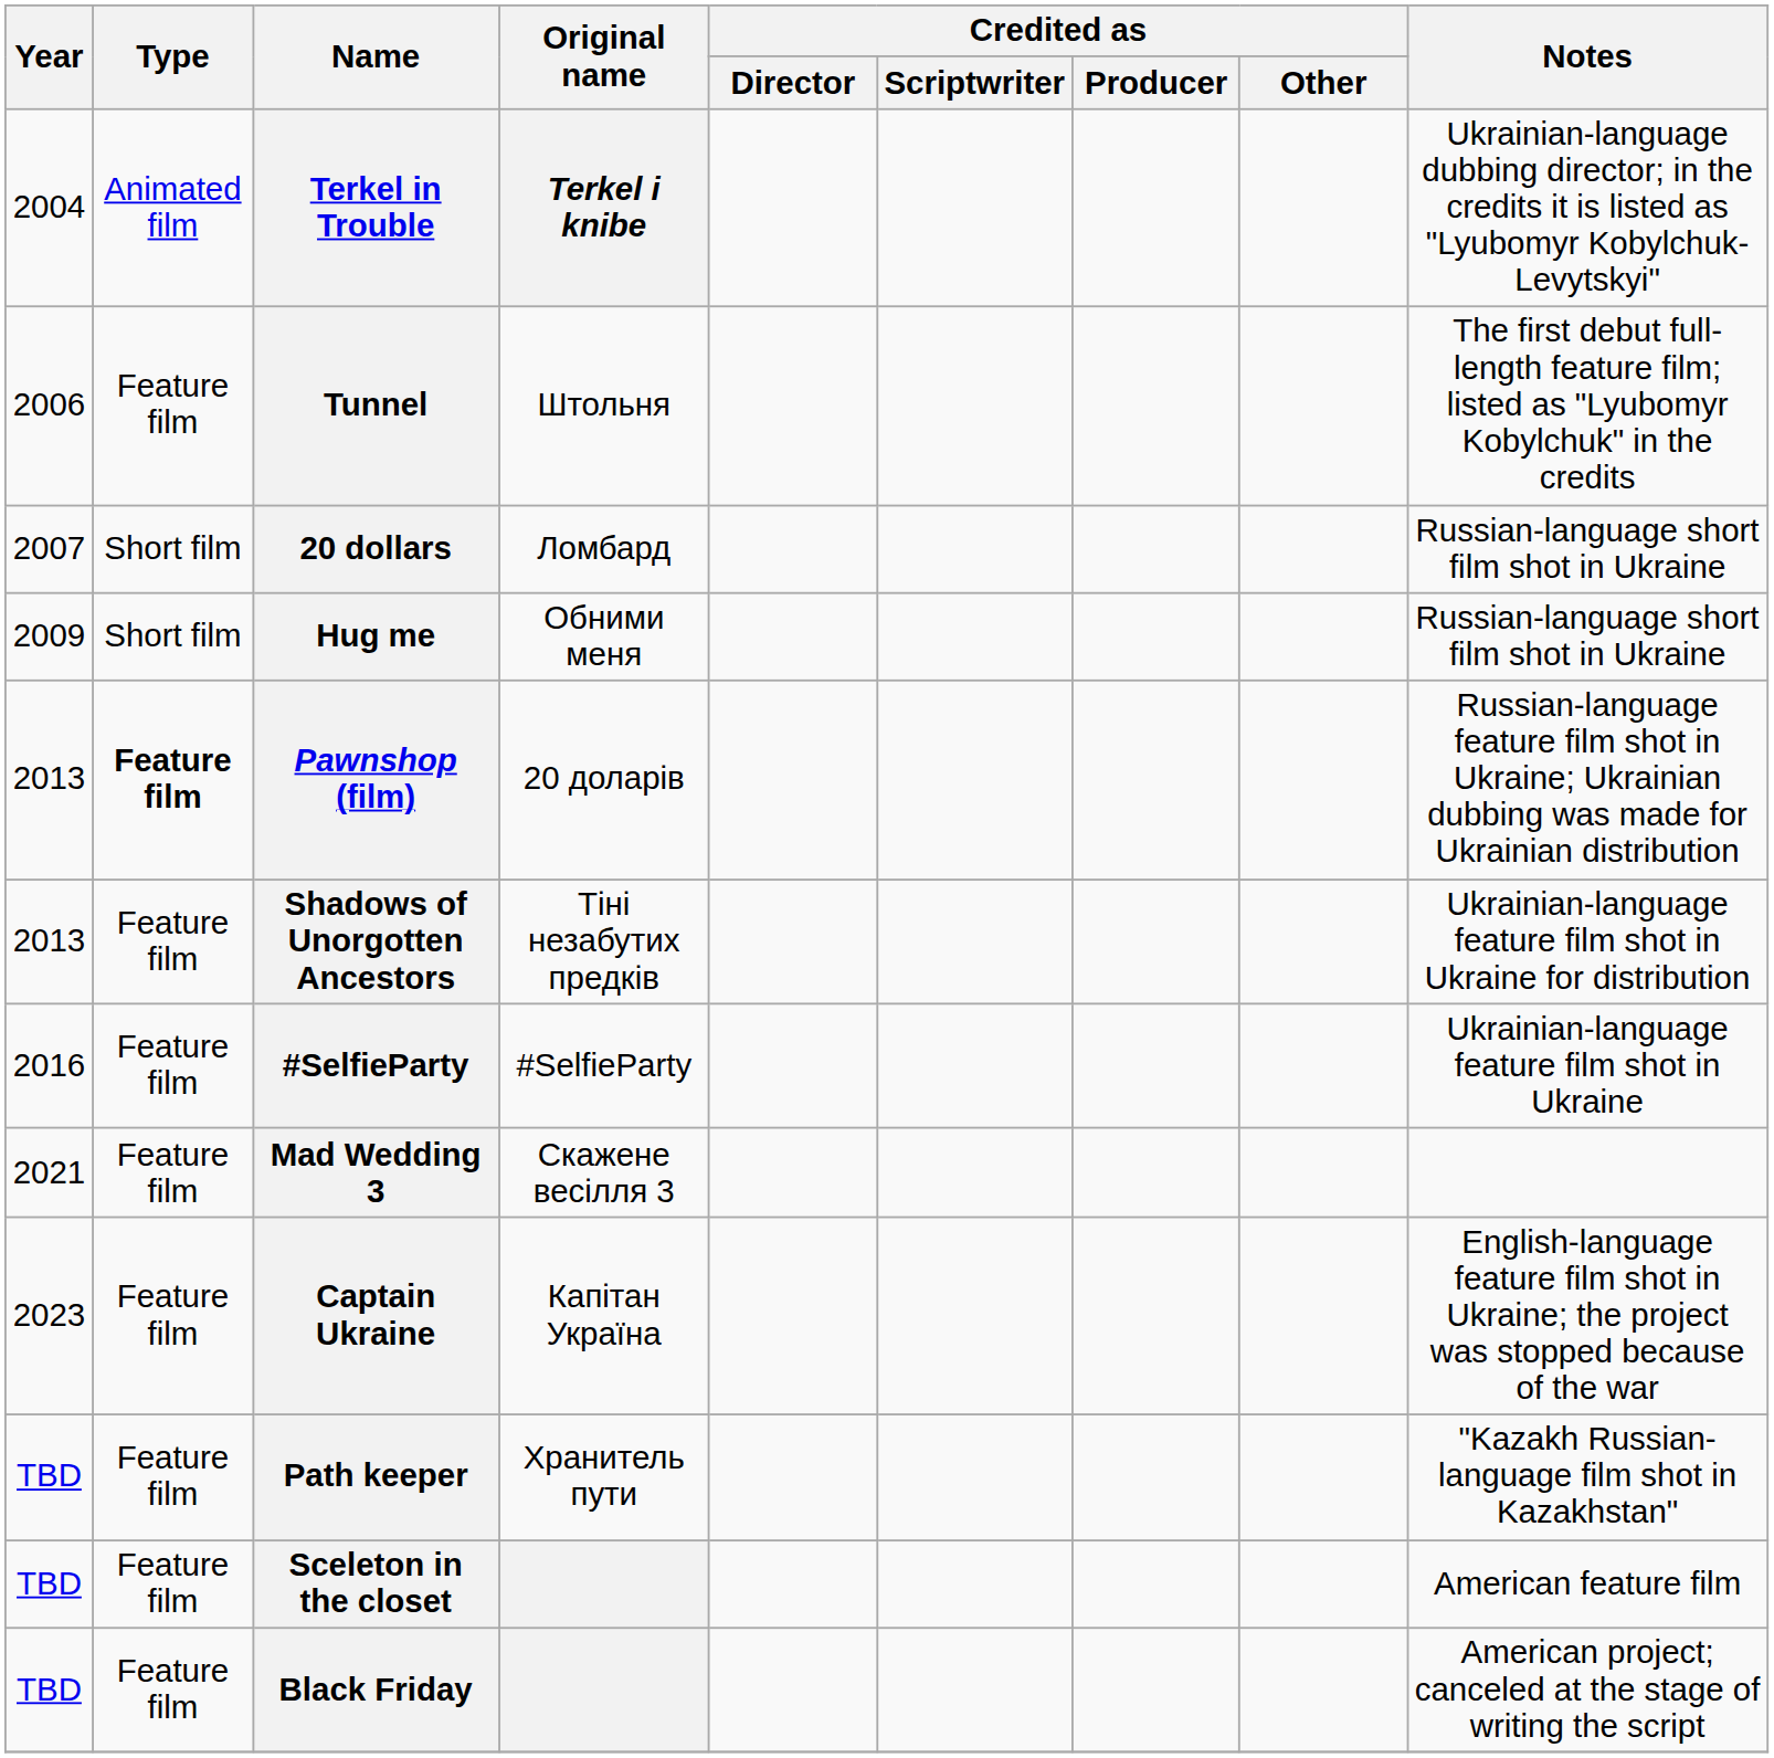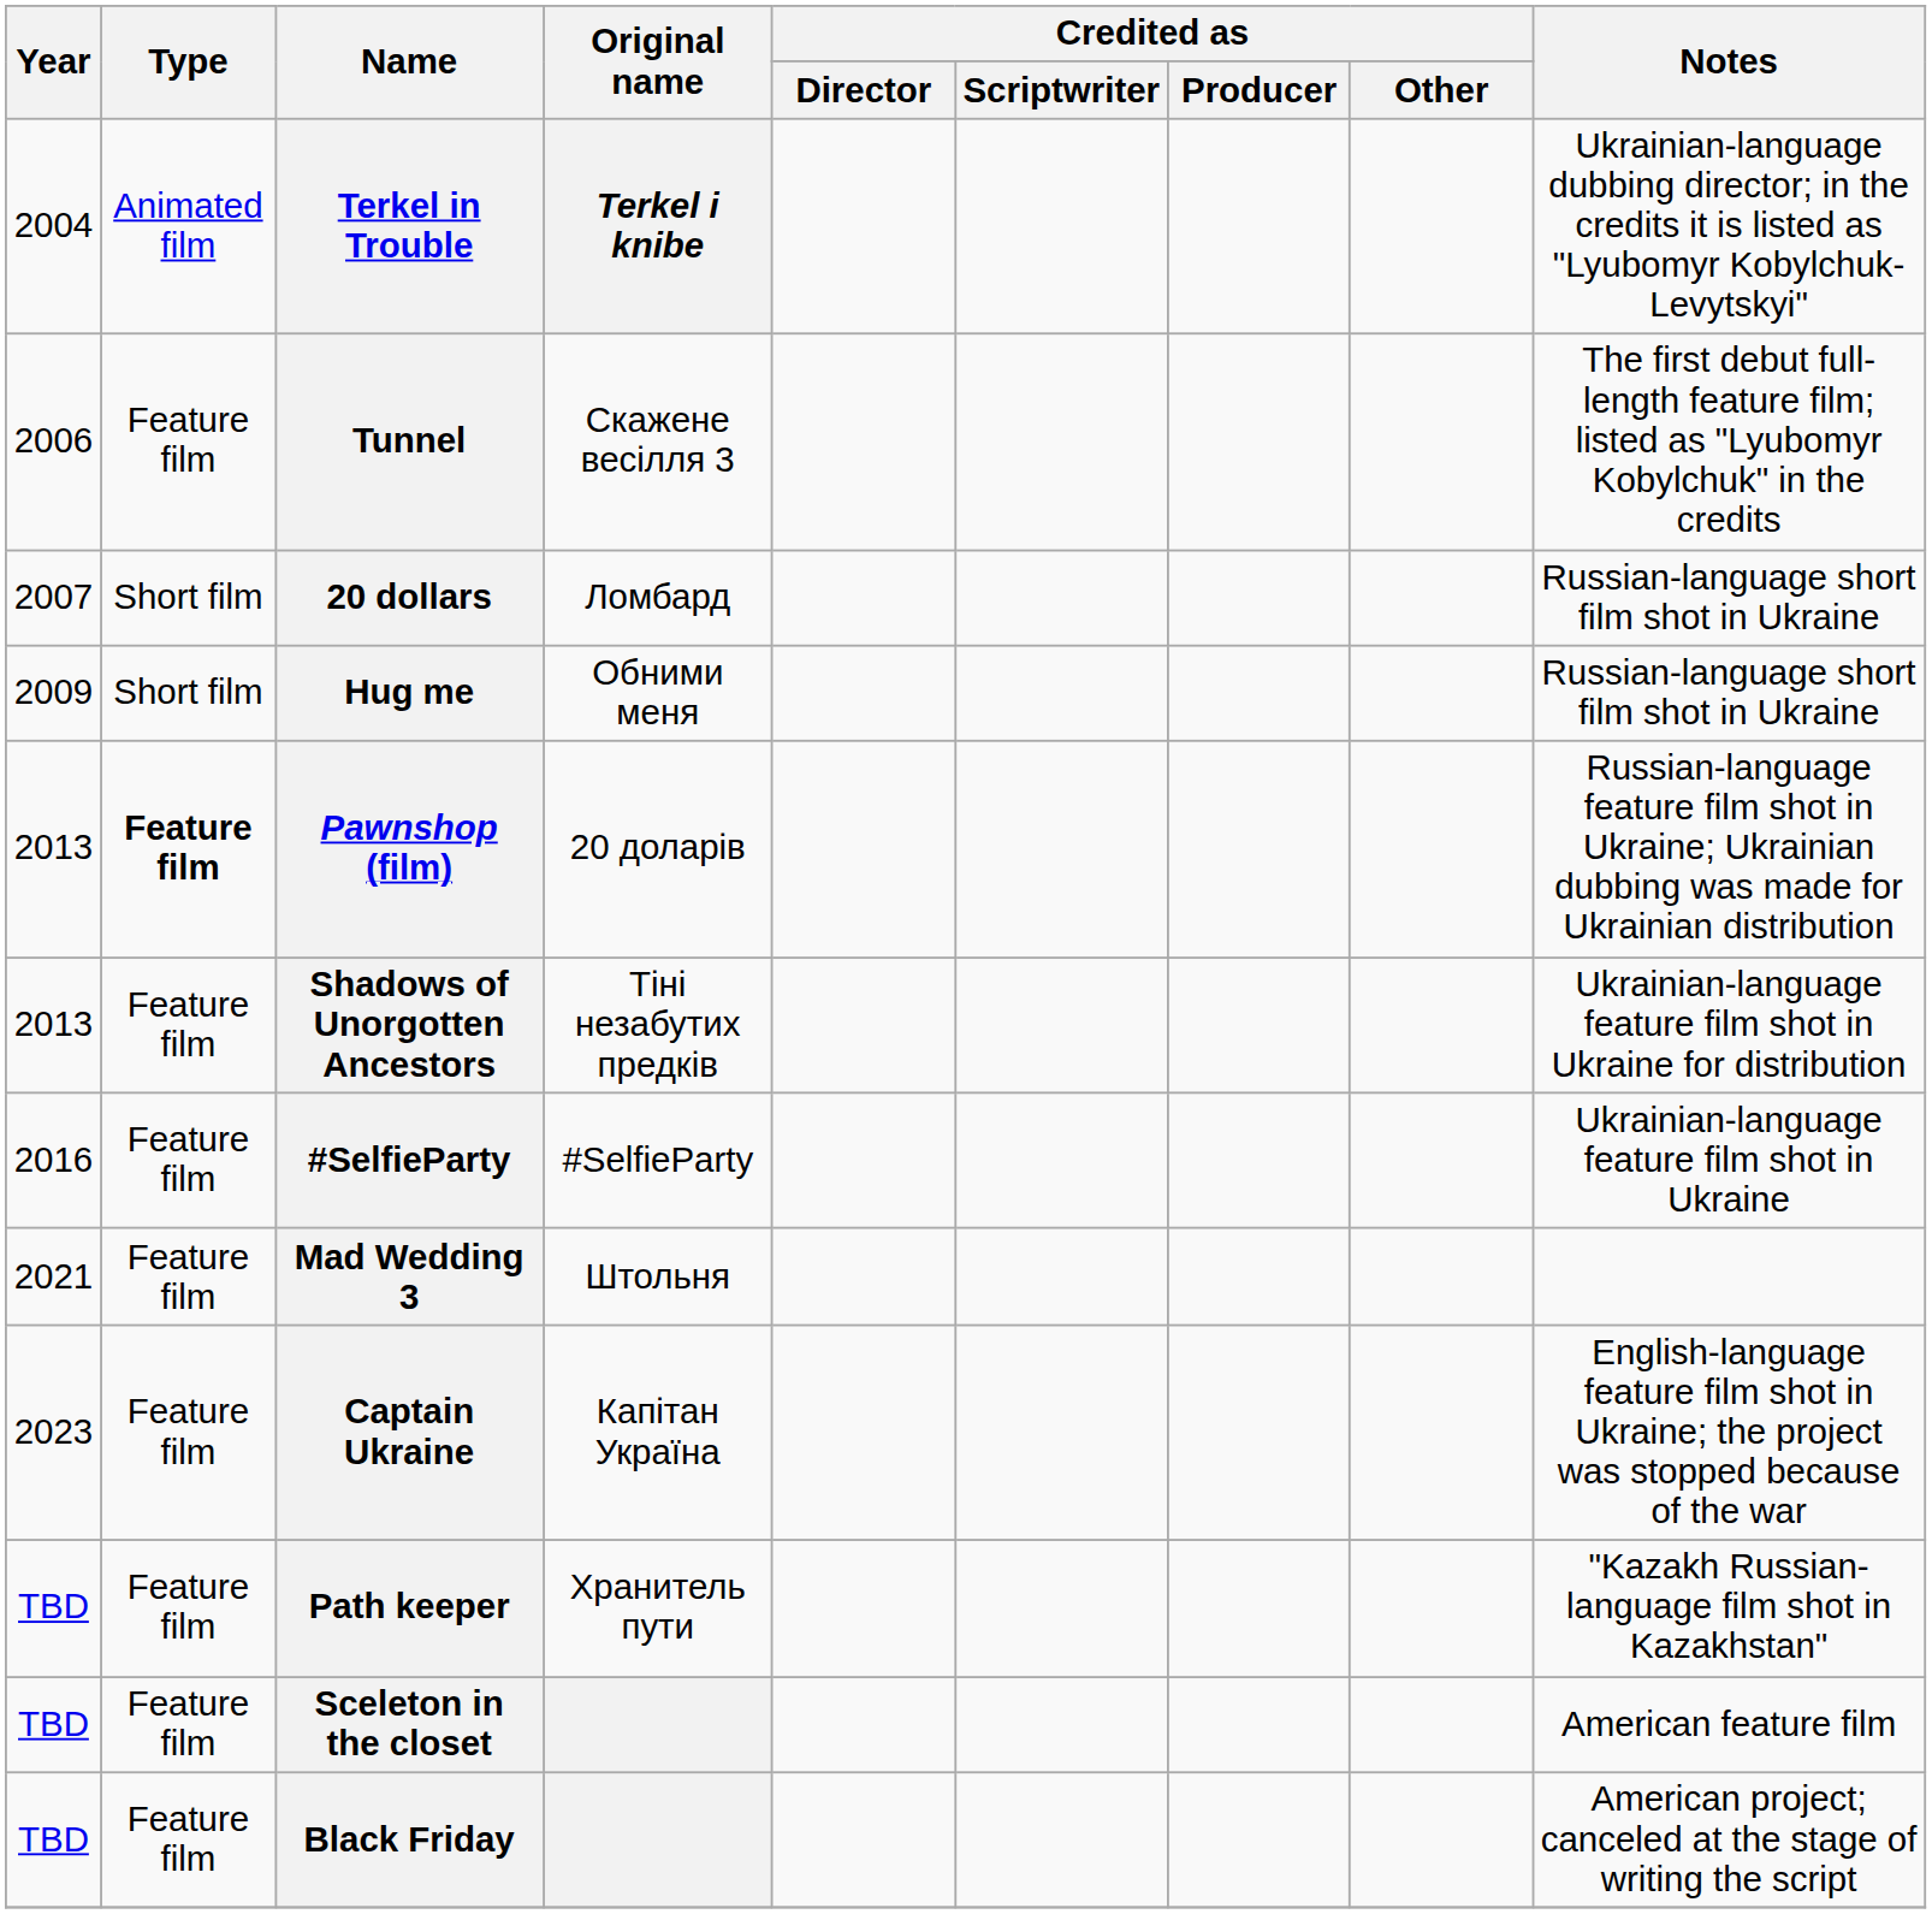 <table class="wikitable sortable plainrowheaders" style="text-align:center;">
 <tr>
 <th rowspan="2" scope="col">Year</th>
 <th rowspan="2" scope="col">Type</th>
 <th rowspan="2" scope="col">Name</th>
 <th rowspan="2" scope="col">Original name</th>
 <th colspan="4" scope="col">Credited as</th>
 <th rowspan="2" scope="col" class="unsortable">Notes</th>
 </tr>
 <tr>
 <th width="75">Director</th>
 <th width="75">Scriptwriter</th>
 <th width="75">Producer</th>
 <th width="75">Other</th>
 </tr>
 <tr style="text-align:center;">
 <td>2004</td>
 <td><a href='#'>Animated film</a></td>
 <th scope="row"><a href='#'>Terkel in Trouble</a></th>
 <th scope="row"><em>Terkel i knibe</em></th>
 <td></td>
 <td></td>
 <td></td>
 <td></td>
 <td>Ukrainian-language dubbing director; in the credits it is listed as "Lyubomyr Kobylchuk-Levytskyi"</td>
 </tr>
 <tr style="text-align:center;">
 <td>2006</td>
 <td>Feature film</td>
 <th scope="row">Tunnel</th>
-<td>Штольня</td>
+<td>Скажене весілля 3</td>
 <td></td>
 <td></td>
 <td></td>
 <td></td>
 <td>The first debut full-length feature film; listed as "Lyubomyr Kobylchuk" in the credits</td>
 </tr>
 <tr style="text-align:center;">
 <td>2007</td>
 <td>Short film</td>
 <th scope="row">20 dollars</th>
 <td>Ломбард</td>
 <td></td>
 <td></td>
 <td></td>
 <td></td>
 <td>Russian-language short film shot in Ukraine</td>
 </tr>
 <tr style="text-align:center;">
 <td>2009</td>
 <td>Short film</td>
 <th scope="row">Hug me</th>
 <td scope="row">Обними меня</td>
 <td></td>
 <td></td>
 <td></td>
 <td></td>
 <td>Russian-language short film shot in Ukraine</td>
 </tr>
 <tr style="text-align:center;">
 <td>2013</td>
 <td><strong>Feature film</strong></td>
 <th scope="row"><a href='#'><em>Pawnshop</em> (film)</a></th>
 <td scope="row">20 доларів</td>
 <td></td>
 <td></td>
 <td></td>
 <td></td>
 <td>Russian-language feature film shot in Ukraine; Ukrainian dubbing was made for Ukrainian distribution</td>
 </tr>
 <tr style="text-align:center;">
 <td>2013</td>
 <td>Feature film</td>
 <th scope="row">Shadows of Unorgotten Ancestors</th>
 <td>Тіні незабутих предків</td>
 <td></td>
 <td></td>
 <td></td>
 <td></td>
 <td>Ukrainian-language feature film shot in Ukraine for distribution</td>
 </tr>
 <tr style="text-align:center;">
 <td>2016</td>
 <td>Feature film</td>
 <th scope="row">#SelfieParty</th>
 <td>#SelfieParty</td>
 <td></td>
 <td></td>
 <td></td>
 <td></td>
 <td>Ukrainian-language feature film shot in Ukraine</td>
 </tr>
 <tr style="text-align:center;">
 <td>2021</td>
 <td>Feature film</td>
 <th scope="row">Mad Wedding 3</th>
-<td>Скажене весілля 3</td>
+<td>Штольня</td>
 <td></td>
 <td></td>
 <td></td>
 <td></td>
 <td></td>
 </tr>
 <tr style="text-align:center;">
 <td>2023</td>
 <td>Feature film</td>
 <th scope="row">Captain Ukraine</th>
 <td>Капітан Україна</td>
 <td></td>
 <td></td>
 <td></td>
 <td></td>
 <td>English-language feature film shot in Ukraine; the project was stopped because of the war</td>
 </tr>
 <tr style="text-align:center;">
 <td><a href='#'>TBD</a></td>
 <td>Feature film</td>
 <th scope="row">Path keeper</th>
 <td>Хранитель пути</td>
 <td></td>
 <td></td>
 <td></td>
 <td></td>
 <td>"Kazakh Russian-language film shot in Kazakhstan"</td>
 </tr>
 <tr style="text-align:center;">
 <td><a href='#'>TBD</a></td>
 <td>Feature film</td>
 <th scope="row">Sceleton in the closet</th>
 <th></th>
 <td></td>
 <td></td>
 <td></td>
 <td></td>
 <td>American feature film</td>
 </tr>
 <tr style="text-align:center;">
 <td><a href='#'>TBD</a></td>
 <td>Feature film</td>
 <th scope="row">Black Friday</th>
 <th></th>
 <td></td>
 <td></td>
 <td></td>
 <td></td>
 <td>American project; canceled at the stage of writing the script</td>
 </tr>
 <tr style="text-align:center;">
 </tr>
 </table>
